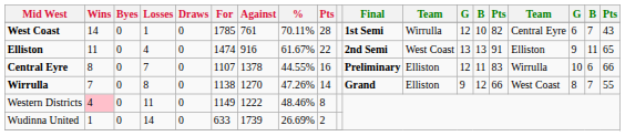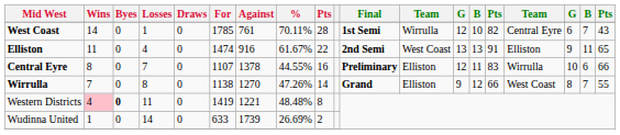 <table style="font-size: 85%; text-align: left;" class="wikitable">
 <tr>
 <th style="color:crimson">Mid West</th>
 <th style="color:crimson">Wins</th>
 <th style="color:crimson">Byes</th>
 <th style="color:crimson">Losses</th>
 <th style="color:crimson">Draws</th>
 <th style="color:crimson">For</th>
 <th style="color:crimson">Against</th>
 <th style="color:crimson">%</th>
 <th style="color:crimson">Pts</th>
 <th></th>
 <th style="color:green">Final</th>
 <th style="color:green">Team</th>
 <th style="color:green">G</th>
 <th style="color:green">B</th>
 <th style="color:green">Pts</th>
 <th style="color:green">Team</th>
 <th style="color:green">G</th>
 <th style="color:green">B</th>
 <th style="color:green">Pts</th>
 </tr>
 <tr>
 </tr>
 <tr>
 </tr>
 <tr>
 <td><strong>	West Coast	</strong></td>
 <td>14</td>
 <td>0</td>
 <td>1</td>
 <td>0</td>
 <td>1785</td>
 <td>761</td>
 <td>70.11%</td>
 <td>28</td>
 <td></td>
 <td><strong>1st Semi</strong></td>
 <td>Wirrulla</td>
 <td>12</td>
 <td>10</td>
 <td>82</td>
 <td>Central Eyre</td>
 <td>6</td>
 <td>7</td>
 <td>43</td>
 </tr>
 <tr>
 <td><strong>	Elliston	</strong></td>
 <td>11</td>
 <td>0</td>
 <td>4</td>
 <td>0</td>
 <td>1474</td>
 <td>916</td>
 <td>61.67%</td>
 <td>22</td>
 <td></td>
 <td><strong>2nd Semi</strong></td>
 <td>West Coast</td>
 <td>13</td>
 <td>13</td>
 <td>91</td>
 <td>Elliston</td>
 <td>9</td>
 <td>11</td>
 <td>65</td>
 </tr>
 <tr>
 <td><strong>	Central Eyre	</strong></td>
 <td>8</td>
 <td>0</td>
 <td>7</td>
 <td>0</td>
 <td>1107</td>
 <td>1378</td>
 <td>44.55%</td>
 <td>16</td>
 <td></td>
 <td><strong>Preliminary</strong></td>
 <td>Elliston</td>
 <td>12</td>
 <td>11</td>
 <td>83</td>
 <td>Wirrulla</td>
 <td>10</td>
 <td>6</td>
 <td>66</td>
 </tr>
 <tr>
 <td><strong>	Wirrulla	</strong></td>
 <td>7</td>
 <td>0</td>
 <td>8</td>
 <td>0</td>
 <td>1138</td>
 <td>1270</td>
 <td>47.26%</td>
 <td>14</td>
 <td></td>
 <td><strong>Grand</strong></td>
 <td>Elliston</td>
 <td>9</td>
 <td>12</td>
 <td>66</td>
 <td>West Coast</td>
 <td>8</td>
 <td>7</td>
 <td>55</td>
 </tr>
 <tr>
 <td>Western Districts</td>
 <td style="background: pink;">4</td>
-<td>0</td>
+<td><strong>0</strong></td>
 <td>11</td>
 <td>0</td>
-<td>1149</td>
-<td>1222</td>
-<td>48.46%</td>
+<td>1419</td>
+<td>1221</td>
+<td>48.48%</td>
 <td>8</td>
 <td></td>
 </tr>
 <tr>
 <td>Wudinna United</td>
 <td>1</td>
 <td>0</td>
 <td>14</td>
 <td>0</td>
 <td>633</td>
 <td>1739</td>
 <td>26.69%</td>
 <td>2</td>
 <td></td>
 </tr>
 <tr>
 </tr>
 </table>
